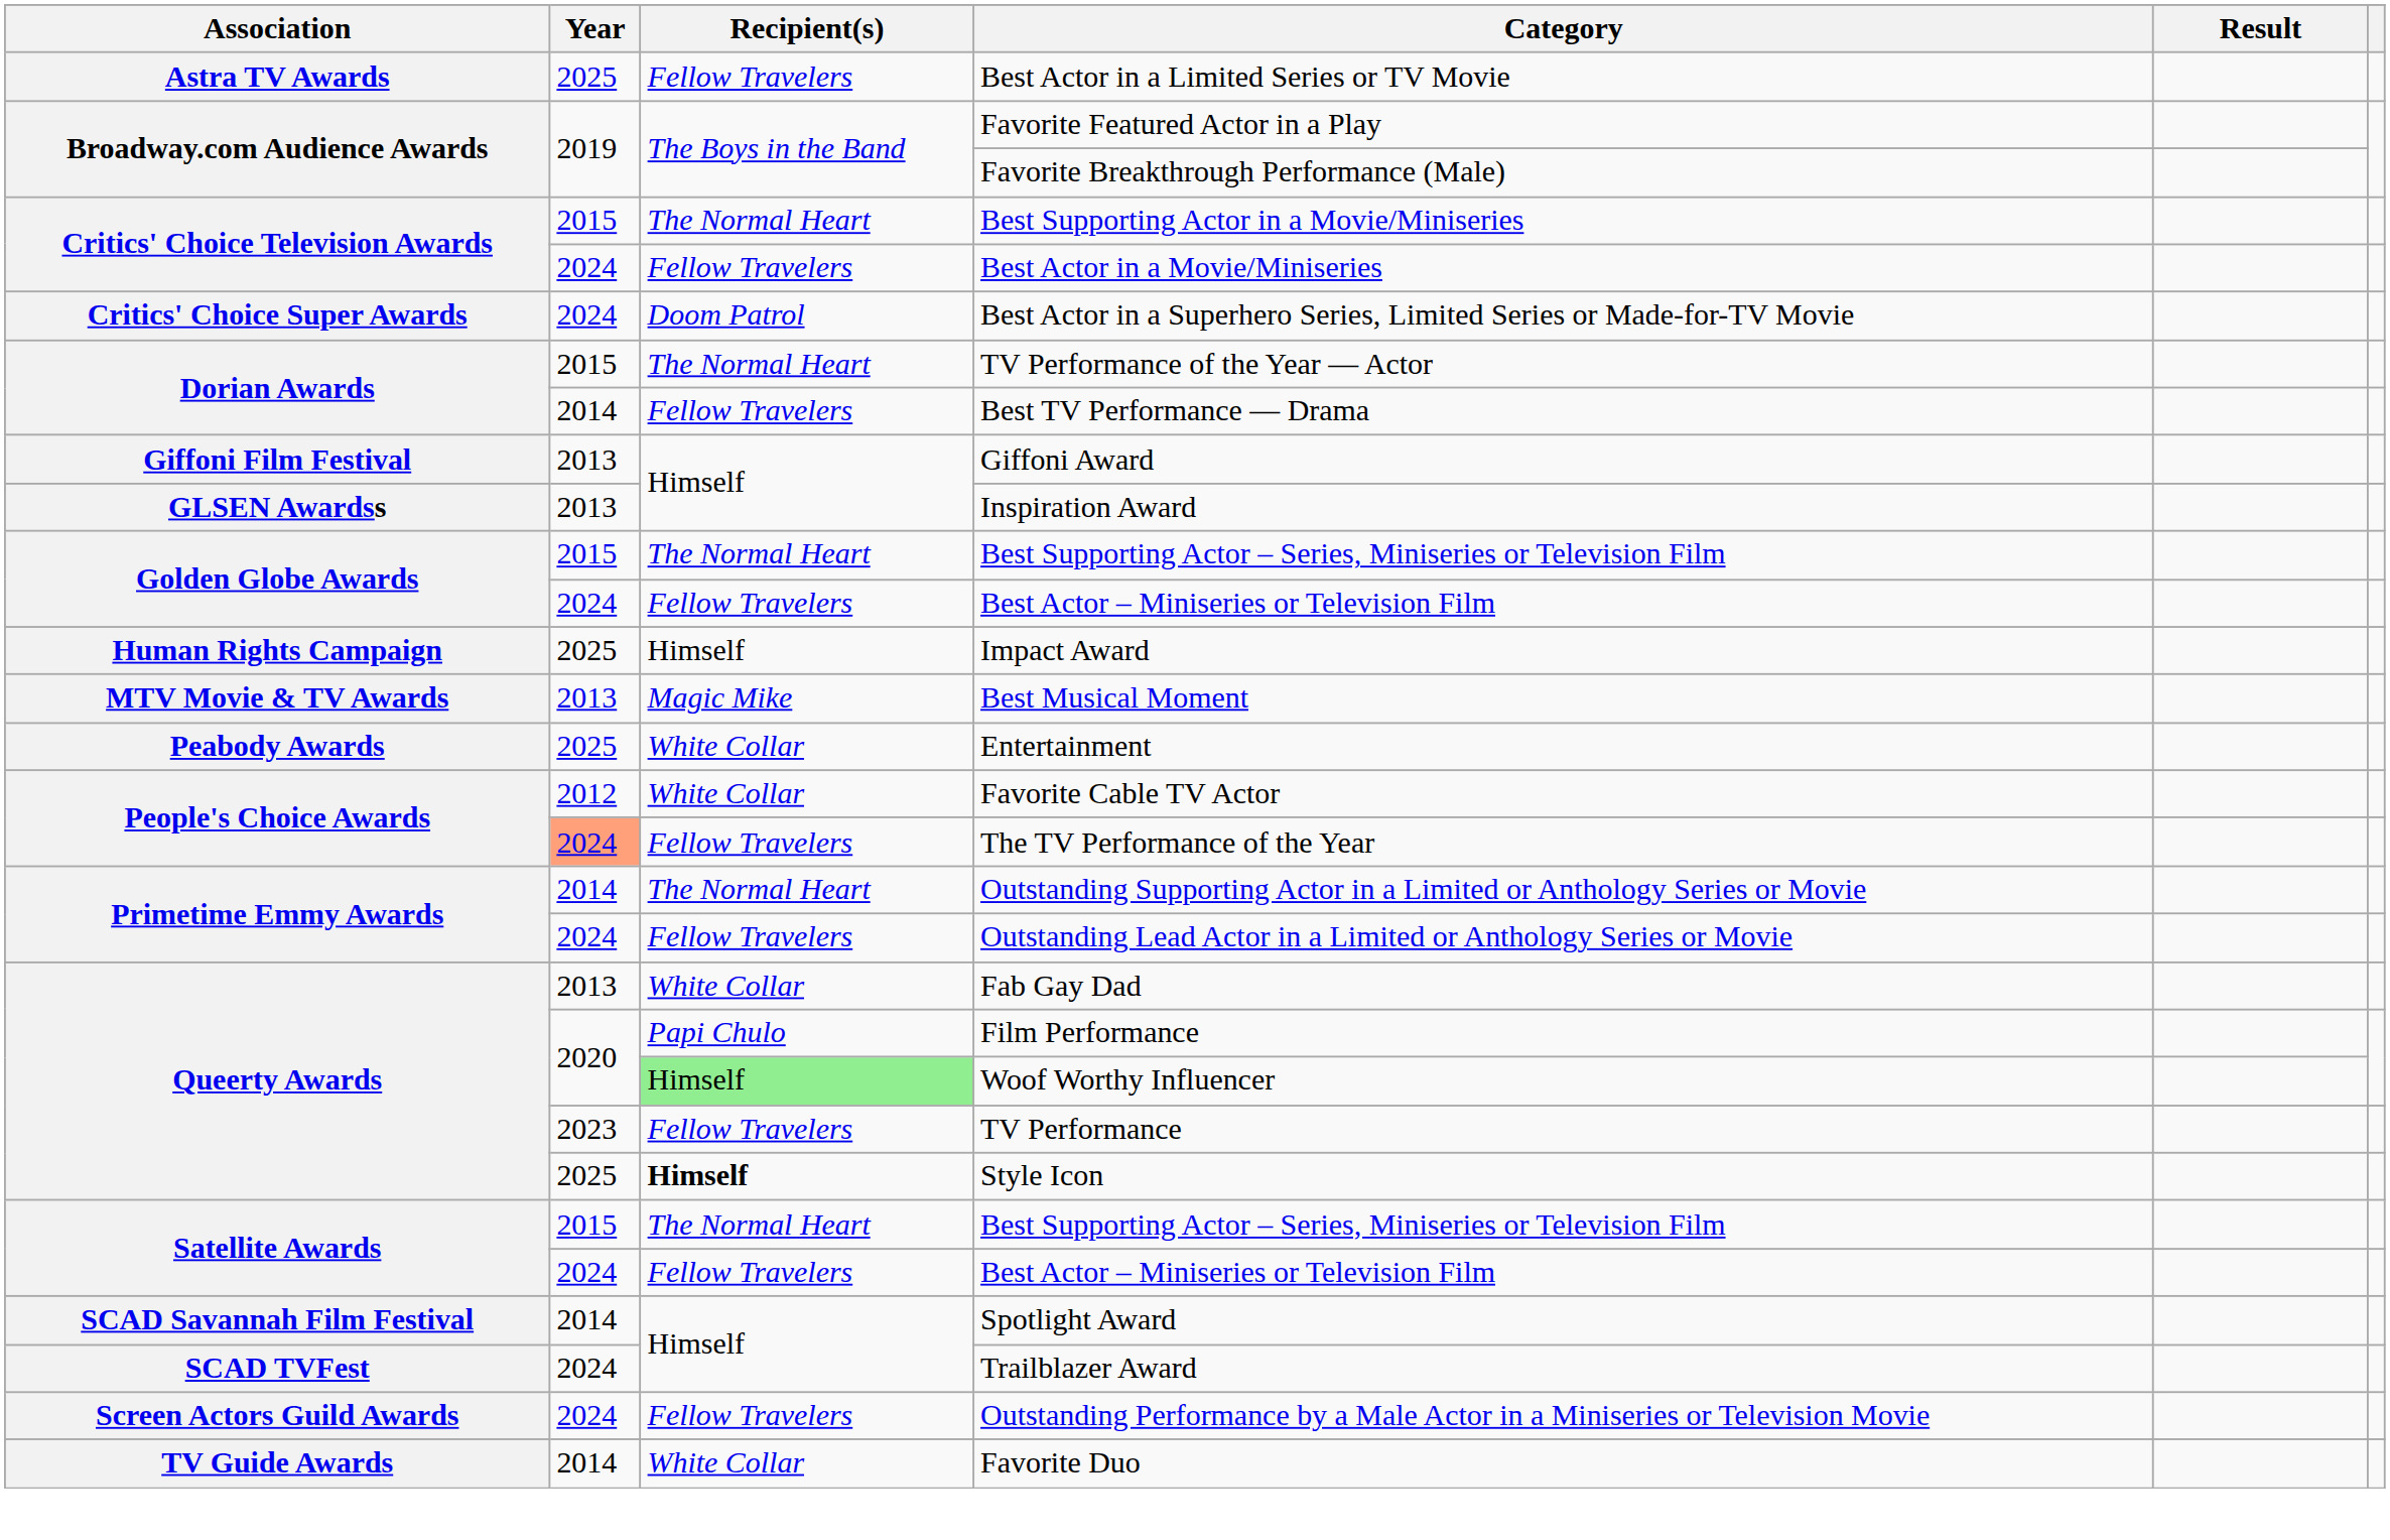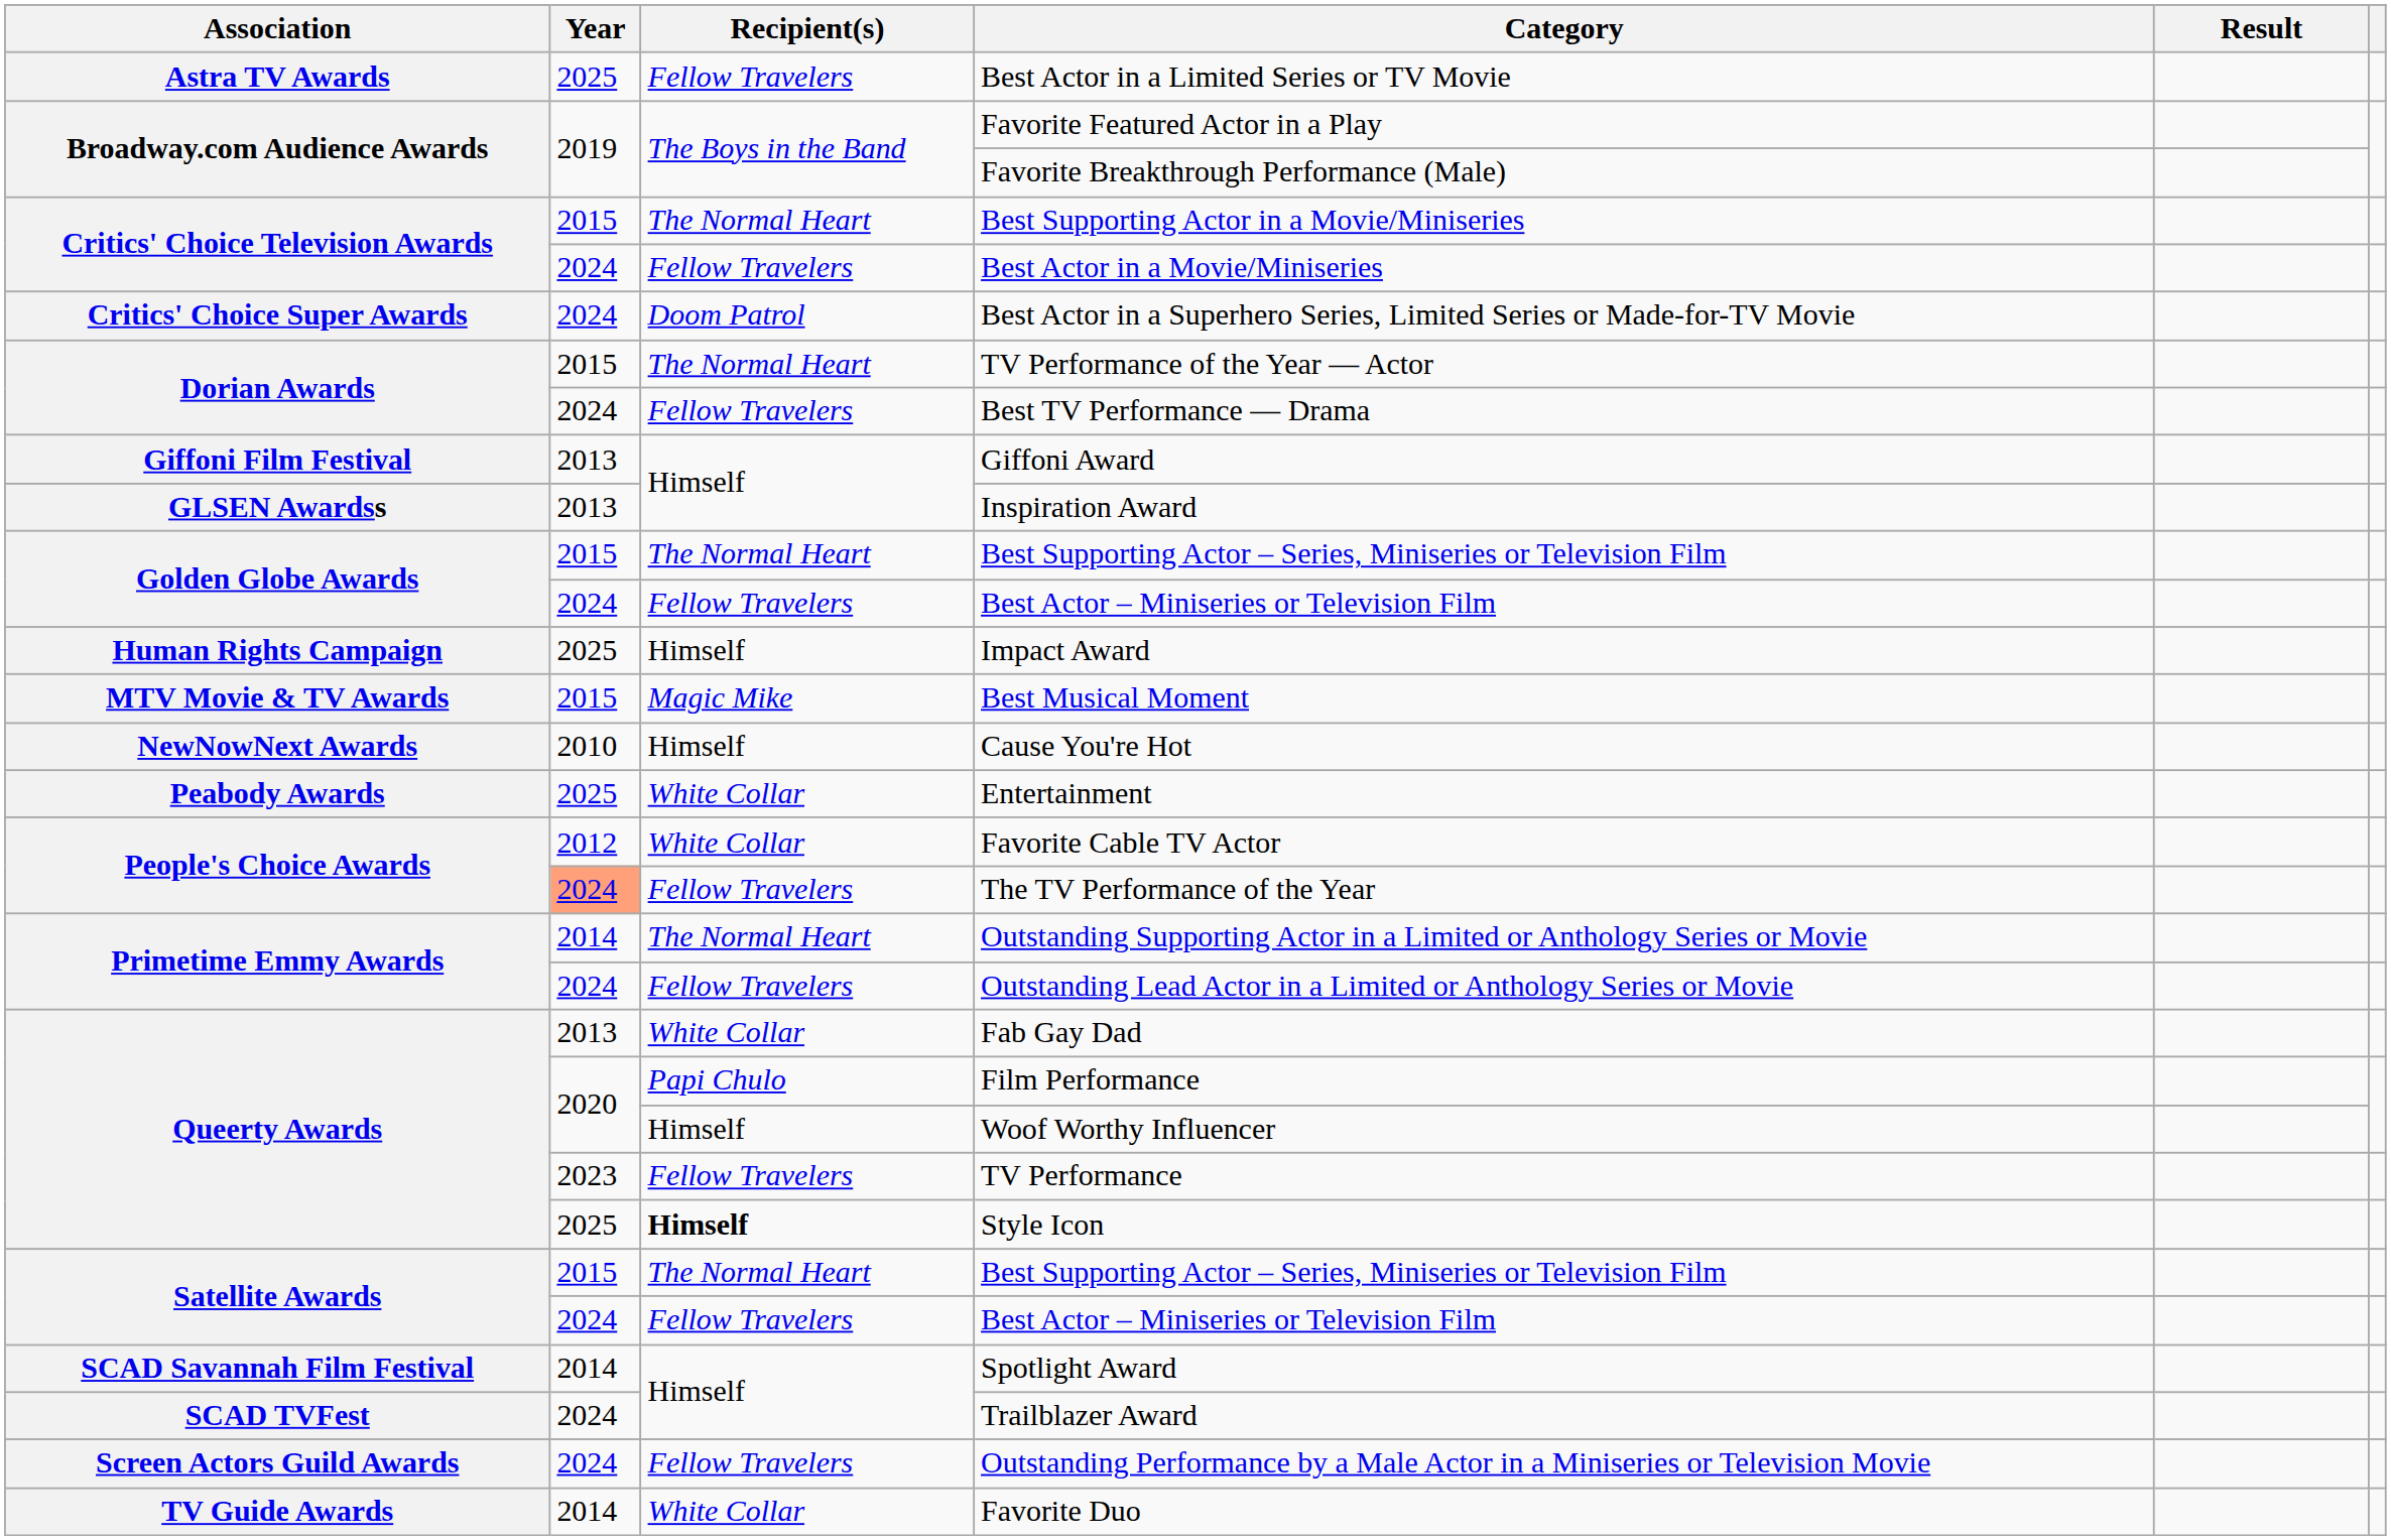 <table class="wikitable sortable plainrowheaders" style="width: 100%;">
 <tr>
 <th scope="col">Association</th>
 <th scope="col">Year</th>
 <th scope="col">Recipient(s)</th>
 <th scope="col">Category</th>
 <th scope="col" width=9%>Result</th>
 <th scope="col" class="unsortable"></th>
 </tr>
 <tr>
 <th scope="row"><a href='#'>Astra TV Awards</a></th>
 <td><a href='#'>2025</a></td>
 <td><em><a href='#'>Fellow Travelers</a></em></td>
 <td>Best Actor in a Limited Series or TV Movie</td>
 <td></td>
 <td style="text-align:center;"></td>
 </tr>
 <tr>
 <th rowspan="2" scope="row">Broadway.com Audience Awards</th>
 <td rowspan="2">2019</td>
 <td data-sort-value="Boys in the Band, The" rowspan="2"><em><a href='#'>The Boys in the Band</a></em></td>
 <td>Favorite Featured Actor in a Play</td>
 <td></td>
 <td style="text-align:center;" rowspan="2"></td>
 </tr>
 <tr>
 <td>Favorite Breakthrough Performance (Male)</td>
 <td></td>
 </tr>
 <tr>
 <th rowspan="2" scope="row"><a href='#'>Critics' Choice Television Awards</a></th>
 <td><a href='#'>2015</a></td>
 <td data-sort-value="Normal Heart, The"><em><a href='#'>The Normal Heart</a></em></td>
 <td><a href='#'>Best Supporting Actor in a Movie/Miniseries</a></td>
 <td></td>
 <td style="text-align:center;"></td>
 </tr>
 <tr>
 <td><a href='#'>2024</a></td>
 <td><em><a href='#'>Fellow Travelers</a></em></td>
 <td><a href='#'>Best Actor in a Movie/Miniseries</a></td>
 <td></td>
 <td style="text-align:center;"></td>
 </tr>
 <tr>
 <th scope="row"><a href='#'>Critics' Choice Super Awards</a></th>
 <td><a href='#'>2024</a></td>
 <td><em><a href='#'>Doom Patrol</a></em></td>
 <td>Best Actor in a Superhero Series, Limited Series or Made-for-TV Movie</td>
 <td></td>
 <td style="text-align:center;"></td>
 </tr>
 <tr>
 <th scope="row" rowspan="2"><a href='#'>Dorian Awards</a></th>
 <td>2015</td>
 <td data-sort-value="Normal Heart, The"><em><a href='#'>The Normal Heart</a></em></td>
 <td>TV Performance of the Year — Actor</td>
 <td></td>
 <td style="text-align:center;"></td>
 </tr>
 <tr>
-<td>2014</td>
+<td>2024</td>
 <td><em><a href='#'>Fellow Travelers</a></em></td>
 <td>Best TV Performance — Drama</td>
 <td></td>
 <td style="text-align:center;"></td>
 </tr>
 <tr>
 <th scope="row"><a href='#'>Giffoni Film Festival</a></th>
 <td>2013</td>
 <td rowspan="2">Himself</td>
 <td>Giffoni Award</td>
 <td></td>
 <td style="text-align:center;"></td>
 </tr>
 <tr>
 <th scope="row"><a href='#'>GLSEN Awards</a>s</th>
 <td>2013</td>
 <td>Inspiration Award</td>
 <td></td>
 <td style="text-align:center;"></td>
 </tr>
 <tr>
 <th scope="row" rowspan="2"><a href='#'>Golden Globe Awards</a></th>
 <td><a href='#'>2015</a></td>
 <td data-sort-value="Normal Heart, The"><em><a href='#'>The Normal Heart</a></em></td>
 <td><a href='#'>Best Supporting Actor – Series, Miniseries or Television Film</a></td>
 <td></td>
 <td style="text-align:center;"></td>
 </tr>
 <tr>
 <td><a href='#'>2024</a></td>
 <td><em><a href='#'>Fellow Travelers</a></em></td>
 <td><a href='#'>Best Actor – Miniseries or Television Film</a></td>
 <td></td>
 <td style="text-align:center;"></td>
 </tr>
 <tr>
 <th scope="row"><a href='#'>Human Rights Campaign</a></th>
 <td>2025</td>
 <td>Himself</td>
 <td>Impact Award</td>
 <td></td>
 <td style="text-align:center;"></td>
 </tr>
 <tr>
 <th scope="row"><a href='#'>MTV Movie & TV Awards</a></th>
-<td><a href='#'>2013</a></td>
+<td><a href='#'>2015</a></td>
 <td><em><a href='#'>Magic Mike</a></em></td>
 <td><a href='#'>Best Musical Moment</a></td>
+<td></td>
+<td style="text-align:center;"></td>
+</tr>
+<tr>
+<th scope="row"><a href='#'>NewNowNext Awards</a></th>
+<td>2010</td>
+<td>Himself</td>
+<td>Cause You're Hot</td>
 <td></td>
 <td style="text-align:center;"></td>
 </tr>
 <tr>
 <th scope="row"><a href='#'>Peabody Awards</a></th>
 <td><a href='#'>2025</a></td>
 <td><em><a href='#'>White Collar</a></em></td>
 <td>Entertainment</td>
 <td></td>
 <td style="text-align:center;"></td>
 </tr>
 <tr>
 <th scope="row" rowspan="2"><a href='#'>People's Choice Awards</a></th>
 <td><a href='#'>2012</a></td>
 <td><em><a href='#'>White Collar</a></em></td>
 <td>Favorite Cable TV Actor</td>
 <td></td>
 <td style="text-align:center;"></td>
 </tr>
 <tr>
 <td style="background: lightsalmon;"><a href='#'>2024</a></td>
 <td><em><a href='#'>Fellow Travelers</a></em></td>
 <td>The TV Performance of the Year</td>
 <td></td>
 <td style="text-align:center;"></td>
 </tr>
 <tr>
 <th scope="row" rowspan="2"><a href='#'>Primetime Emmy Awards</a></th>
 <td><a href='#'>2014</a></td>
 <td data-sort-value="Normal Heart, The"><em><a href='#'>The Normal Heart</a></em></td>
 <td><a href='#'>Outstanding Supporting Actor in a Limited or Anthology Series or Movie</a></td>
 <td></td>
 <td style="text-align:center;"></td>
 </tr>
 <tr>
 <td><a href='#'>2024</a></td>
 <td><em><a href='#'>Fellow Travelers</a></em></td>
 <td><a href='#'>Outstanding Lead Actor in a Limited or Anthology Series or Movie</a></td>
 <td></td>
 <td style="text-align:center;"><br></td>
 </tr>
 <tr>
 <th scope="row" rowspan="5"><a href='#'>Queerty Awards</a></th>
 <td>2013</td>
 <td><em><a href='#'>White Collar</a></em></td>
 <td>Fab Gay Dad</td>
 <td></td>
 <td style="text-align:center;"></td>
 </tr>
 <tr>
 <td rowspan="2">2020</td>
 <td><em><a href='#'>Papi Chulo</a></em></td>
 <td>Film Performance</td>
 <td></td>
 <td style="text-align:center;" rowspan="2"></td>
 </tr>
 <tr>
-<td style="background: lightgreen;">Himself</td>
+<td>Himself</td>
 <td>Woof Worthy Influencer</td>
 <td></td>
 </tr>
 <tr>
 <td>2023</td>
 <td><em><a href='#'>Fellow Travelers</a></em></td>
 <td>TV Performance</td>
 <td></td>
 <td style="text-align:center;"></td>
 </tr>
 <tr>
 <td>2025</td>
 <td><strong>Himself</strong></td>
 <td>Style Icon</td>
 <td></td>
 <td style="text-align:center;"></td>
 </tr>
 <tr>
 <th scope="row" rowspan="2"><a href='#'>Satellite Awards</a></th>
 <td><a href='#'>2015</a></td>
 <td data-sort-value="Normal Heart, The"><em><a href='#'>The Normal Heart</a></em></td>
 <td><a href='#'>Best Supporting Actor – Series, Miniseries or Television Film</a></td>
 <td></td>
 <td style="text-align:center;"></td>
 </tr>
 <tr>
 <td><a href='#'>2024</a></td>
 <td><em><a href='#'>Fellow Travelers</a></em></td>
 <td><a href='#'>Best Actor – Miniseries or Television Film</a></td>
 <td></td>
 <td style="text-align:center;"></td>
 </tr>
 <tr>
 <th scope="row"><a href='#'>SCAD Savannah Film Festival</a></th>
 <td>2014</td>
 <td rowspan="2">Himself</td>
 <td>Spotlight Award</td>
 <td></td>
 <td style="text-align:center;"></td>
 </tr>
 <tr>
 <th scope="row"><a href='#'>SCAD TVFest</a></th>
 <td>2024</td>
 <td>Trailblazer Award</td>
 <td></td>
 <td style="text-align:center;"></td>
 </tr>
 <tr>
 <th scope="row"><a href='#'>Screen Actors Guild Awards</a></th>
 <td><a href='#'>2024</a></td>
 <td><em><a href='#'>Fellow Travelers</a></em></td>
 <td><a href='#'>Outstanding Performance by a Male Actor in a Miniseries or Television Movie</a></td>
 <td></td>
 <td style="text-align:center;"></td>
 </tr>
 <tr>
 <th scope="row"><a href='#'>TV Guide Awards</a></th>
 <td>2014</td>
 <td><em><a href='#'>White Collar</a></em></td>
 <td>Favorite Duo</td>
 <td></td>
 <td style="text-align:center;"></td>
 </tr>
 </table>
